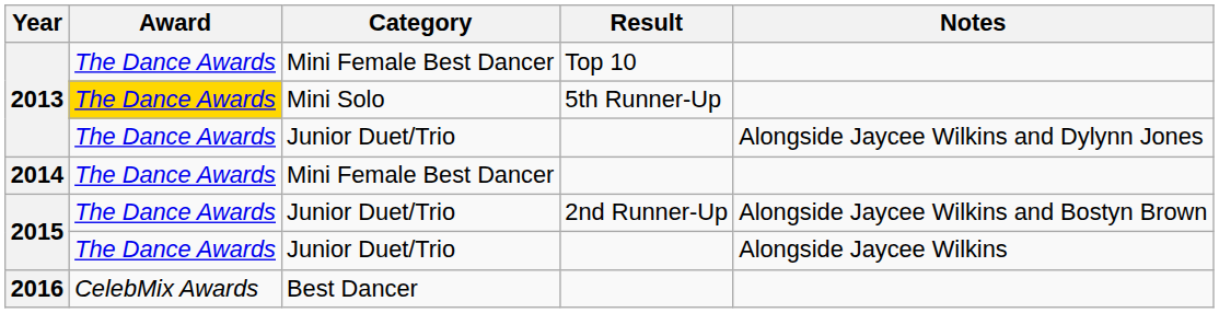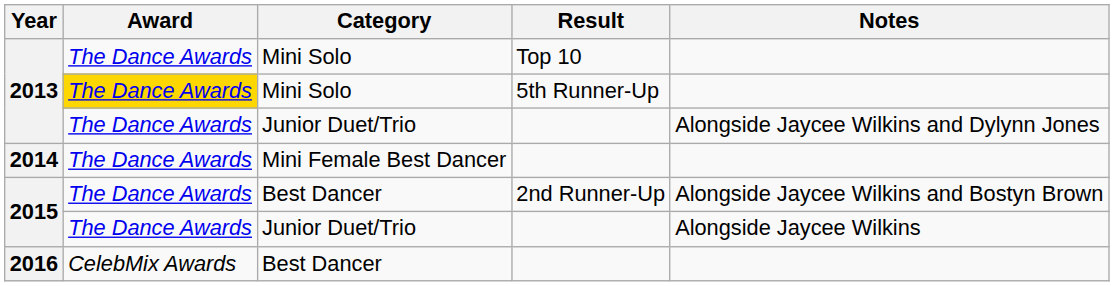 <table class="wikitable sortable">
 <tr>
 <th>Year</th>
 <th>Award</th>
 <th>Category</th>
 <th>Result</th>
 <th>Notes</th>
 </tr>
 <tr>
 <th scope="row" rowspan="3">2013</th>
 <td><em><a href='#'>The Dance Awards</a></em></td>
-<td>Mini Female Best Dancer</td>
+<td>Mini Solo</td>
 <td>Top 10</td>
 <td></td>
 </tr>
 <tr>
 <td style="background: gold;"><em><a href='#'>The Dance Awards</a></em></td>
 <td>Mini Solo</td>
 <td>5th Runner-Up </td>
 <td></td>
 </tr>
 <tr>
 <td><em><a href='#'>The Dance Awards</a></em></td>
 <td>Junior Duet/Trio</td>
 <td></td>
 <td>Alongside Jaycee Wilkins and Dylynn Jones</td>
 </tr>
 <tr>
 <th scope="row" rowspan="1">2014</th>
 <td><em><a href='#'>The Dance Awards</a></em></td>
 <td>Mini Female Best Dancer</td>
 <td></td>
 <td></td>
 </tr>
 <tr>
 <th scope="row" rowspan="2">2015</th>
 <td><em><a href='#'>The Dance Awards</a></em></td>
-<td>Junior Duet/Trio</td>
+<td>Best Dancer</td>
 <td>2nd Runner-Up </td>
 <td>Alongside Jaycee Wilkins and Bostyn Brown</td>
 </tr>
 <tr>
 <td><em><a href='#'>The Dance Awards</a></em></td>
 <td>Junior Duet/Trio</td>
 <td></td>
 <td>Alongside Jaycee Wilkins</td>
 </tr>
 <tr>
 <th scope="row" rowspan="1">2016</th>
 <td><em>CelebMix Awards</em></td>
 <td>Best Dancer</td>
 <td></td>
 <td></td>
 </tr>
 </table>
